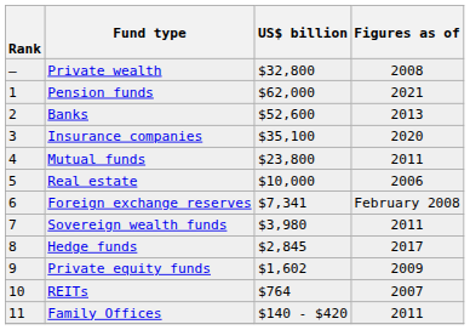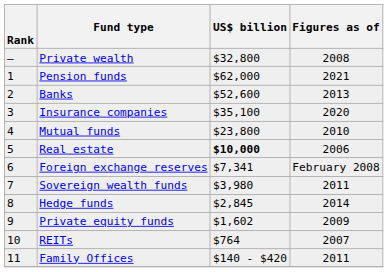 <table class="wikitable" border="0" ;style="float:left; border:1px solid #999; background:#fff;">
 <tr style="text-align:center; background:#ccc;">
 <th><br><br><strong>Rank</strong></th>
 <th><strong>Fund type</strong></th>
 <th><strong>US$ billion</strong></th>
 <th><strong>Figures as of</strong></th>
 </tr>
 <tr style="background:#efefef;">
 <td>—</td>
 <td><a href='#'>Private wealth</a></td>
 <td>$32,800 </td>
 <td style="text-align:center;">2008</td>
 </tr>
 <tr style="background:#efefef;">
 <td>1</td>
 <td><a href='#'>Pension funds</a></td>
 <td>$62,000</td>
 <td style="text-align:center;">2021</td>
 </tr>
 <tr style="background:#efefef;">
 <td>2</td>
 <td><a href='#'>Banks</a></td>
 <td>$52,600</td>
 <td style="text-align:center;">2013</td>
 </tr>
 <tr style="background:#efefef;">
 <td>3</td>
 <td><a href='#'>Insurance companies</a></td>
 <td>$35,100</td>
 <td style="text-align:center;">2020</td>
 </tr>
 <tr style="background:#efefef;">
 <td>4</td>
 <td><a href='#'>Mutual funds</a></td>
 <td>$23,800</td>
-<td style="text-align:center;">2011</td>
+<td style="text-align:center;">2010</td>
 </tr>
 <tr style="background:#efefef;">
 <td>5</td>
 <td><a href='#'>Real estate</a></td>
-<td>$10,000</td>
+<td><strong>$10,000</strong></td>
 <td style="text-align:center;">2006</td>
 </tr>
 <tr style="background:#efefef;">
 <td>6</td>
 <td><a href='#'>Foreign exchange reserves</a></td>
 <td>$7,341</td>
 <td style="text-align:center;">February 2008</td>
 </tr>
 <tr style="background:#efefef;">
 <td>7</td>
 <td><a href='#'>Sovereign wealth funds</a></td>
 <td>$3,980</td>
 <td style="text-align:center;">2011</td>
 </tr>
 <tr style="background:#efefef;">
 <td>8</td>
 <td><a href='#'>Hedge funds</a></td>
 <td>$2,845</td>
-<td style="text-align:center;">2017</td>
+<td style="text-align:center;">2014</td>
 </tr>
 <tr style="background:#efefef;">
 <td>9</td>
 <td><a href='#'>Private equity funds</a></td>
 <td>$1,602</td>
 <td style="text-align:center;">2009</td>
 </tr>
 <tr style="background:#efefef;">
 <td>10</td>
 <td><a href='#'>REITs</a></td>
 <td>$764</td>
 <td style="text-align:center;">2007</td>
 </tr>
 <tr style="background:#efefef;">
 <td>11</td>
 <td><a href='#'>Family Offices</a></td>
 <td>$140 - $420</td>
 <td style="text-align:center;">2011</td>
 </tr>
 <tr style="background:#efefef;">
 </tr>
 </table>
